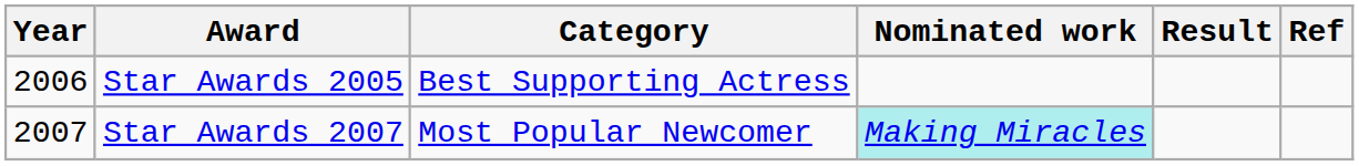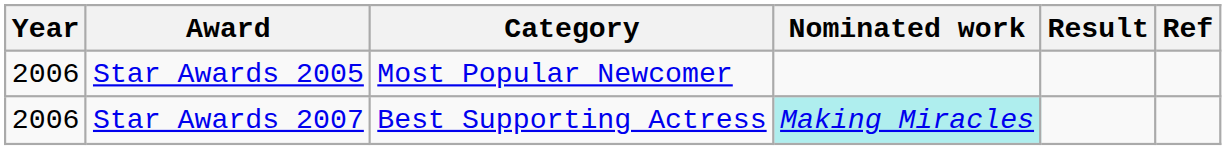 <table class="wikitable sortable">
 <tr>
 <th>Year</th>
 <th>Award</th>
 <th>Category</th>
 <th>Nominated work</th>
 <th>Result</th>
 <th class="unsortable">Ref</th>
 </tr>
 <tr>
 <td>2006</td>
 <td><a href='#'>Star Awards 2005</a></td>
-<td><a href='#'>Best Supporting Actress</a></td>
+<td><a href='#'>Most Popular Newcomer</a></td>
 <td></td>
 <td></td>
 <td></td>
 </tr>
 <tr>
-<td>2007</td>
+<td>2006</td>
 <td><a href='#'>Star Awards 2007</a></td>
-<td><a href='#'>Most Popular Newcomer</a></td>
+<td><a href='#'>Best Supporting Actress</a></td>
 <td style="background: paleturquoise;"><em><a href='#'>Making Miracles</a></em></td>
 <td></td>
 <td></td>
 </tr>
 </table>
